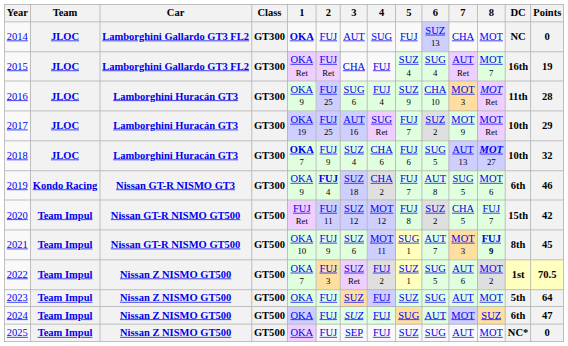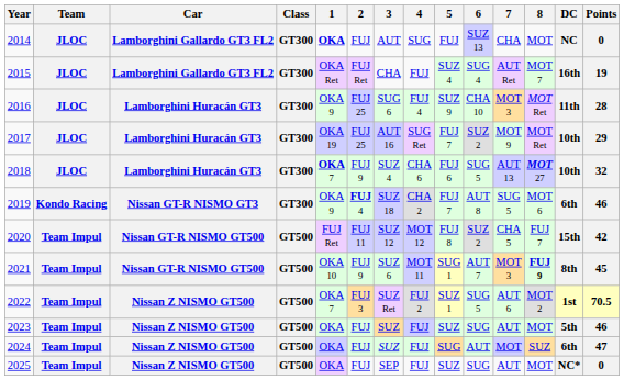 <table class="wikitable" style="text-align:center; font-size:90%">
 <tr>
 <th>Year</th>
 <th>Team</th>
 <th>Car</th>
 <th>Class</th>
 <th>1</th>
 <th>2</th>
 <th>3</th>
 <th>4</th>
 <th>5</th>
 <th>6</th>
 <th>7</th>
 <th>8</th>
 <th>DC</th>
 <th>Points</th>
 </tr>
 <tr>
 <td><a href='#'>2014</a></td>
 <th><a href='#'>JLOC</a></th>
 <th><a href='#'>Lamborghini Gallardo GT3 FL2</a></th>
 <th>GT300</th>
 <td><strong><a href='#'>OKA</a></strong></td>
 <td><a href='#'>FUJ</a></td>
 <td><a href='#'>AUT</a></td>
 <td><a href='#'>SUG</a></td>
 <td><a href='#'>FUJ</a></td>
 <td bgcolor="#CFCFFF"><a href='#'>SUZ</a><br><small>13</small></td>
 <td><a href='#'>CHA</a></td>
 <td><a href='#'>MOT</a></td>
 <th>NC</th>
 <th>0</th>
 </tr>
 <tr>
 <td><a href='#'>2015</a></td>
 <th><a href='#'>JLOC</a></th>
 <th><a href='#'>Lamborghini Gallardo GT3 FL2</a></th>
 <th>GT300</th>
 <td bgcolor="#EFCFFF"><a href='#'>OKA</a><br><small>Ret</small></td>
 <td bgcolor="#EFCFFF"><a href='#'>FUJ</a><br><small>Ret</small></td>
 <td><a href='#'>CHA</a></td>
 <td><a href='#'>FUJ</a></td>
 <td bgcolor="#DFFFDF"><a href='#'>SUZ</a><br><small>4</small></td>
 <td bgcolor="#DFFFDF"><a href='#'>SUG</a><br><small>4</small></td>
 <td bgcolor="#EFCFFF"><a href='#'>AUT</a><br><small>Ret</small></td>
 <td bgcolor="#DFFFDF"><a href='#'>MOT</a><br><small>7</small></td>
 <th>16th</th>
 <th>19</th>
 </tr>
 <tr>
 <td><a href='#'>2016</a></td>
 <th><a href='#'>JLOC</a></th>
 <th><a href='#'>Lamborghini Huracán GT3</a></th>
 <th>GT300</th>
 <td bgcolor="#DFFFDF"><a href='#'>OKA</a><br><small>9</small></td>
 <td bgcolor="#CFCFFF"><a href='#'>FUJ</a><br><small>25</small></td>
 <td bgcolor="#DFFFDF"><a href='#'>SUG</a><br><small>6</small></td>
 <td bgcolor="#DFFFDF"><a href='#'>FUJ</a><br><small>4</small></td>
 <td bgcolor="#DFFFDF"><a href='#'>SUZ</a><br><small>9</small></td>
 <td bgcolor="#DFFFDF"><a href='#'>CHA</a><br><small>10</small></td>
 <td bgcolor="#FFDF9F"><a href='#'>MOT</a><br><small>3</small></td>
 <td bgcolor="#EFCFFF"><em><a href='#'>MOT</a></em><br><small>Ret</small></td>
 <th>11th</th>
 <th>28</th>
 </tr>
 <tr>
 <td><a href='#'>2017</a></td>
 <th><a href='#'>JLOC</a></th>
 <th><a href='#'>Lamborghini Huracán GT3</a></th>
 <th>GT300</th>
 <td bgcolor="#CFCFFF"><a href='#'>OKA</a><br><small>19</small></td>
 <td bgcolor="#CFCFFF"><a href='#'>FUJ</a><br><small>25</small></td>
 <td bgcolor="#CFCFFF"><a href='#'>AUT</a><br><small>16</small></td>
 <td bgcolor="#EFCFFF"><a href='#'>SUG</a><br><small>Ret</small></td>
 <td bgcolor="#DFFFDF"><a href='#'>FUJ</a><br><small>7</small></td>
 <td bgcolor="#DFDFDF"><a href='#'>SUZ</a><br><small>2</small></td>
 <td bgcolor="#DFFFDF"><a href='#'>MOT</a><br><small>9</small></td>
 <td bgcolor="#EFCFFF"><a href='#'>MOT</a><br><small>Ret</small></td>
 <th>10th</th>
 <th>29</th>
 </tr>
 <tr>
 <td><a href='#'>2018</a></td>
 <th><a href='#'>JLOC</a></th>
 <th><a href='#'>Lamborghini Huracán GT3</a></th>
 <th>GT300</th>
 <td bgcolor="#DFFFDF"><strong><a href='#'>OKA</a></strong><br><small>7</small></td>
 <td bgcolor="#DFFFDF"><a href='#'>FUJ</a><br><small>9</small></td>
 <td bgcolor="#DFFFDF"><a href='#'>SUZ</a><br><small>4</small></td>
 <td bgcolor="#DFFFDF"><a href='#'>CHA</a><br><small>6</small></td>
 <td bgcolor="#DFFFDF"><a href='#'>FUJ</a><br><small>6</small></td>
 <td bgcolor="#DFFFDF"><a href='#'>SUG</a><br><small>5</small></td>
 <td bgcolor="#CFCFFF"><a href='#'>AUT</a><br><small>13</small></td>
 <td bgcolor="#CFCFFF"><strong><em><a href='#'>MOT</a></em></strong><br><small>27</small></td>
 <th>10th</th>
 <th>32</th>
 </tr>
 <tr>
 <td><a href='#'>2019</a></td>
 <th><a href='#'>Kondo Racing</a></th>
 <th><a href='#'>Nissan GT-R NISMO GT3</a></th>
 <th>GT300</th>
 <td bgcolor="#DFFFDF"><a href='#'>OKA</a><br><small>9</small></td>
 <td bgcolor="#DFFFDF"><strong><a href='#'>FUJ</a></strong><br><small>4</small></td>
 <td bgcolor="#CFCFFF"><a href='#'>SUZ</a><br><small>18</small></td>
 <td bgcolor="#DFDFDF"><a href='#'>CHA</a><br><small>2</small></td>
 <td bgcolor="#DFFFDF"><a href='#'>FUJ</a><br><small>7</small></td>
 <td bgcolor="#DFFFDF"><a href='#'>AUT</a><br><small>8</small></td>
 <td bgcolor="#DFFFDF"><a href='#'>SUG</a><br><small>5</small></td>
 <td bgcolor="#DFFFDF"><a href='#'>MOT</a><br><small>6</small></td>
 <th>6th</th>
 <th>46</th>
 </tr>
 <tr>
 <td><a href='#'>2020</a></td>
 <th><a href='#'>Team Impul</a></th>
 <th><a href='#'>Nissan GT-R NISMO GT500</a></th>
 <th>GT500</th>
 <td bgcolor="#EFCFFF"><a href='#'>FUJ</a><br><small>Ret</small></td>
 <td bgcolor="#CFCFFF"><a href='#'>FUJ</a><br><small>11</small></td>
 <td bgcolor="#CFCFFF"><a href='#'>SUZ</a><br><small>12</small></td>
 <td bgcolor="#CFCFFF"><a href='#'>MOT</a><br><small>12</small></td>
 <td bgcolor="#DFFFDF"><a href='#'>FUJ</a><br><small>8</small></td>
 <td bgcolor="#DFDFDF"><a href='#'>SUZ</a><br><small>2</small></td>
 <td bgcolor="#DFFFDF"><a href='#'>CHA</a><br><small>5</small></td>
 <td bgcolor="#DFFFDF"><a href='#'>FUJ</a><br><small>7</small></td>
 <th>15th</th>
 <th>42</th>
 </tr>
 <tr>
 <td><a href='#'>2021</a></td>
 <th><a href='#'>Team Impul</a></th>
 <th><a href='#'>Nissan GT-R NISMO GT500</a></th>
 <th>GT500</th>
 <td bgcolor="#DFFFDF"><a href='#'>OKA</a><br><small>10</small></td>
 <td bgcolor="#DFFFDF"><a href='#'>FUJ</a><br><small>9</small></td>
 <td bgcolor="#DFFFDF"><a href='#'>SUZ</a><br><small>6</small></td>
 <td bgcolor="#CFCFFF"><a href='#'>MOT</a><br><small>11</small></td>
 <td bgcolor="#FFFFBF"><a href='#'>SUG</a><br><small>1</small></td>
 <td bgcolor="#DFFFDF"><a href='#'>AUT</a><br><small>7</small></td>
 <td bgcolor="#FFDF9F"><a href='#'>MOT</a><br><small>3</small></td>
 <td bgcolor="#DFFFDF"><strong><a href='#'>FUJ</a><br><small>9</small></strong></td>
 <th>8th</th>
 <th>45</th>
 </tr>
 <tr>
 <td><a href='#'>2022</a></td>
 <th><a href='#'>Team Impul</a></th>
 <th><a href='#'>Nissan Z NISMO GT500</a></th>
 <th>GT500</th>
 <td bgcolor="#DFFFDF"><a href='#'>OKA</a><br><small>7</small></td>
 <td bgcolor="#FFDF9F"><a href='#'>FUJ</a><br><small>3</small></td>
 <td bgcolor="#EFCFFF"><a href='#'>SUZ</a><br><small>Ret</small></td>
 <td bgcolor="#DFDFDF"><a href='#'>FUJ</a><br><small>2</small></td>
 <td bgcolor="#FFFFBF"><a href='#'>SUZ</a><br><small>1</small></td>
 <td bgcolor="#DFFFDF"><a href='#'>SUG</a><br><small>5</small></td>
 <td bgcolor="#DFFFDF"><a href='#'>AUT</a><br><small>6</small></td>
 <td bgcolor="#DFDFDF"><a href='#'>MOT</a><br><small>2</small></td>
 <td bgcolor="#FFFFBF"><strong>1st</strong></td>
 <td bgcolor="#FFFFBF"><strong>70.5</strong></td>
 </tr>
 <tr>
 <td><a href='#'>2023</a></td>
 <th><a href='#'>Team Impul</a></th>
 <th><a href='#'>Nissan Z NISMO GT500</a></th>
 <th>GT500</th>
 <td style="background:#DFFFDF;"><a href='#'>OKA</a><br></td>
 <td style="background:#DFFFDF;"><a href='#'>FUJ</a><br></td>
 <td style="background:#FFDF9F;"><a href='#'>SUZ</a><br></td>
 <td style="background:#CFCFFF;"><a href='#'>FUJ</a><br></td>
 <td style="background:#DFFFDF;"><a href='#'>SUZ</a><br></td>
 <td style="background:#DFFFDF;"><a href='#'>SUG</a><br></td>
 <td style="background:#DFFFDF;"><a href='#'>AUT</a><br></td>
 <td style="background:#DFFFDF;"><a href='#'>MOT</a><br></td>
 <th>5th</th>
-<th>64</th>
+<th>46</th>
 </tr>
 <tr>
 <td><a href='#'>2024</a></td>
 <th><a href='#'>Team Impul</a></th>
 <th><a href='#'>Nissan Z NISMO GT500</a></th>
 <th>GT500</th>
 <td style="background:#CFCFFF;"><a href='#'>OKA</a><br></td>
 <td style="background:#DFFFDF;"><a href='#'>FUJ</a><br></td>
 <td style="background:#DFFFDF;"><em><a href='#'>SUZ</a></em><br></td>
 <td style="background:#DFFFDF;"><a href='#'>FUJ</a><br></td>
 <td style="background:#FFDF9F;"><a href='#'>SUG</a><br></td>
 <td style="background:#DFFFDF;"><a href='#'>AUT</a><br></td>
 <td style="background:#CFCFFF;"><a href='#'>MOT</a><br></td>
 <td style="background:#FFDF9F;"><a href='#'>SUZ</a><br></td>
 <th>6th</th>
 <th>47</th>
 </tr>
 <tr>
 <td><a href='#'>2025</a></td>
 <th><a href='#'>Team Impul</a></th>
 <th><a href='#'>Nissan Z NISMO GT500</a></th>
 <th>GT500</th>
 <td style="background:#EFCFFF;"><a href='#'>OKA</a><br></td>
 <td style="background:#;"><a href='#'>FUJ</a><br></td>
 <td style="background:#;"><a href='#'>SEP</a><br></td>
 <td style="background:#;"><a href='#'>FUJ</a><br></td>
 <td style="background:#;"><a href='#'>SUZ</a><br></td>
 <td style="background:#;"><a href='#'>SUG</a><br></td>
 <td style="background:#;"><a href='#'>AUT</a><br></td>
 <td style="background:#;"><a href='#'>MOT</a><br></td>
 <th>NC*</th>
 <th>0</th>
 </tr>
 </table>
